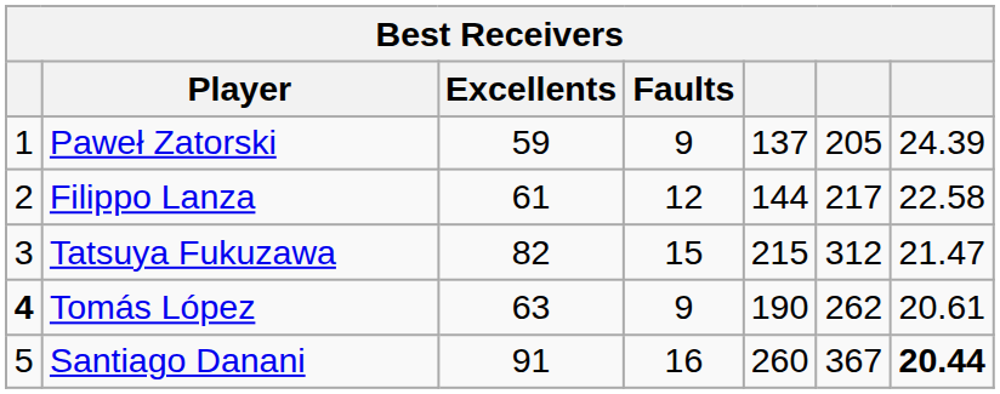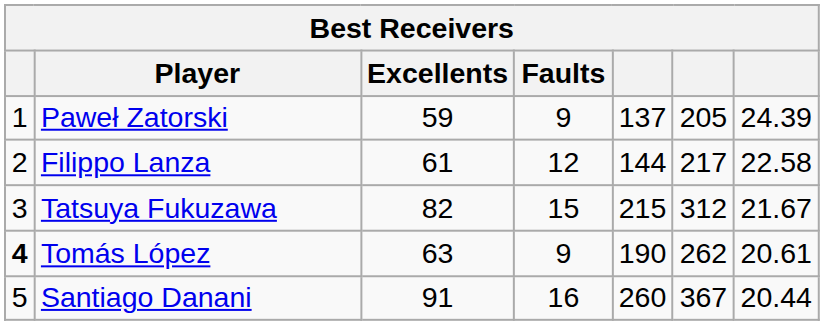 <table class="wikitable sortable" style=font-size:90%>
 <tr>
 <th colspan=7>Best Receivers</th>
 </tr>
 <tr>
 <th></th>
 <th width=158>Player</th>
 <th width=20>Excellents</th>
 <th width=20>Faults</th>
 <th width=20></th>
 <th width=20></th>
 <th width=20></th>
 </tr>
 <tr>
 <td>1</td>
 <td> <a href='#'>Paweł Zatorski</a></td>
 <td align=center>59</td>
 <td align=center>9</td>
 <td align=center>137</td>
 <td align=center>205</td>
 <td align=center>24.39</td>
 </tr>
 <tr>
 <td>2</td>
 <td> <a href='#'>Filippo Lanza</a></td>
 <td align=center>61</td>
 <td align=center>12</td>
 <td align=center>144</td>
 <td align=center>217</td>
 <td align=center>22.58</td>
 </tr>
 <tr>
 <td>3</td>
 <td> <a href='#'>Tatsuya Fukuzawa</a></td>
 <td align=center>82</td>
 <td align=center>15</td>
 <td align=center>215</td>
 <td align=center>312</td>
-<td align=center>21.47</td>
+<td align=center>21.67</td>
 </tr>
 <tr>
 <td><strong>4</strong></td>
 <td> <a href='#'>Tomás López</a></td>
 <td align=center>63</td>
 <td align=center>9</td>
 <td align=center>190</td>
 <td align=center>262</td>
 <td align=center>20.61</td>
 </tr>
 <tr>
 <td>5</td>
 <td> <a href='#'>Santiago Danani</a></td>
 <td align=center>91</td>
 <td align=center>16</td>
 <td align=center>260</td>
 <td align=center>367</td>
-<td align=center><strong>20.44</strong></td>
+<td align=center>20.44</td>
 </tr>
 </table>
